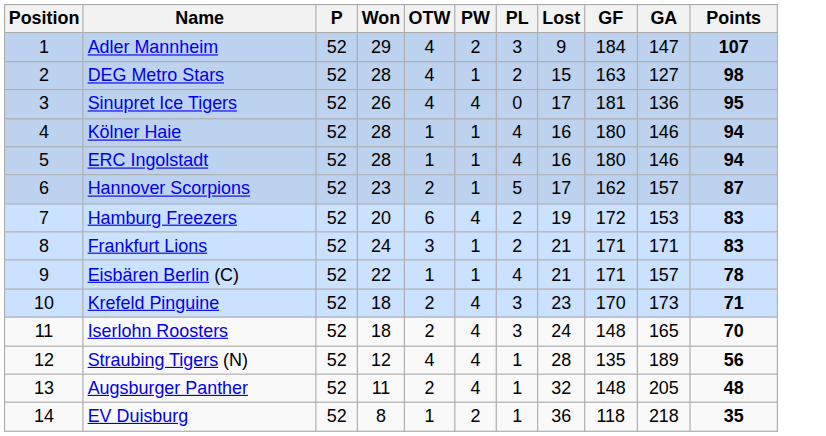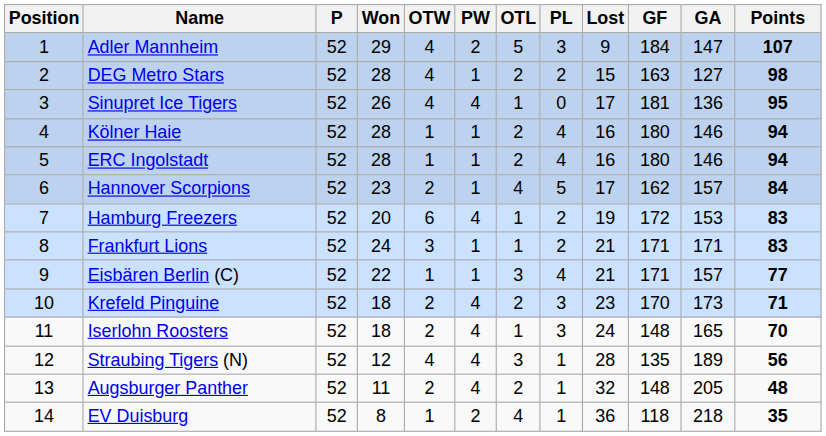 <table class="wikitable">
 <tr>
 <th width="30">Position</th>
 <th width="200">Name</th>
 <th width="30">P</th>
 <th width="30">Won</th>
 <th width="30">OTW</th>
 <th width="30">PW</th>
+<th width="30">OTL</th>
 <th width="30">PL</th>
 <th width="30">Lost</th>
 <th width="40">GF</th>
 <th width="40">GA</th>
 <th width="70">Points</th>
 </tr>
 <tr bgcolor=#BCD2EE align="center">
 <td>1</td>
 <td align="left"><a href='#'>Adler Mannheim</a></td>
 <td>52</td>
 <td>29</td>
 <td>4</td>
 <td>2</td>
+<td>5</td>
 <td>3</td>
 <td>9</td>
 <td>184</td>
 <td>147</td>
 <td><strong>107</strong></td>
 </tr>
 <tr bgcolor=#BCD2EE align="center">
 <td>2</td>
 <td align="left"><a href='#'>DEG Metro Stars</a></td>
 <td>52</td>
 <td>28</td>
 <td>4</td>
 <td>1</td>
 <td>2</td>
+<td>2</td>
 <td>15</td>
 <td>163</td>
 <td>127</td>
 <td><strong>98</strong></td>
 </tr>
 <tr bgcolor=#BCD2EE align="center">
 <td>3</td>
 <td align="left"><a href='#'>Sinupret Ice Tigers</a></td>
 <td>52</td>
 <td>26</td>
 <td>4</td>
 <td>4</td>
+<td>1</td>
 <td>0</td>
 <td>17</td>
 <td>181</td>
 <td>136</td>
 <td><strong>95</strong></td>
 </tr>
 <tr bgcolor=#BCD2EE align="center">
 <td>4</td>
 <td align="left"><a href='#'>Kölner Haie</a></td>
 <td>52</td>
 <td>28</td>
 <td>1</td>
 <td>1</td>
+<td>2</td>
 <td>4</td>
 <td>16</td>
 <td>180</td>
 <td>146</td>
 <td><strong>94</strong></td>
 </tr>
 <tr bgcolor=#BCD2EE align="center">
 <td>5</td>
 <td align="left"><a href='#'>ERC Ingolstadt</a></td>
 <td>52</td>
 <td>28</td>
 <td>1</td>
 <td>1</td>
+<td>2</td>
 <td>4</td>
 <td>16</td>
 <td>180</td>
 <td>146</td>
 <td><strong>94</strong></td>
 </tr>
 <tr bgcolor=#BCD2EE align="center">
 <td>6</td>
 <td align="left"><a href='#'>Hannover Scorpions</a></td>
 <td>52</td>
 <td>23</td>
 <td>2</td>
 <td>1</td>
+<td>4</td>
 <td>5</td>
 <td>17</td>
 <td>162</td>
 <td>157</td>
-<td><strong>87</strong></td>
+<td><strong>84</strong></td>
 </tr>
 <tr bgcolor=#CAE1FF align="center">
 <td>7</td>
 <td align="left"><a href='#'>Hamburg Freezers</a></td>
 <td>52</td>
 <td>20</td>
 <td>6</td>
 <td>4</td>
+<td>1</td>
 <td>2</td>
 <td>19</td>
 <td>172</td>
 <td>153</td>
 <td><strong>83</strong></td>
 </tr>
 <tr bgcolor=#CAE1FF align="center">
 <td>8</td>
 <td align="left"><a href='#'>Frankfurt Lions</a></td>
 <td>52</td>
 <td>24</td>
 <td>3</td>
+<td>1</td>
 <td>1</td>
 <td>2</td>
 <td>21</td>
 <td>171</td>
 <td>171</td>
 <td><strong>83</strong></td>
 </tr>
 <tr bgcolor=#CAE1FF align="center">
 <td>9</td>
 <td align="left"><a href='#'>Eisbären Berlin</a> (C)</td>
 <td>52</td>
 <td>22</td>
 <td>1</td>
 <td>1</td>
+<td>3</td>
 <td>4</td>
 <td>21</td>
 <td>171</td>
 <td>157</td>
-<td><strong>78</strong></td>
+<td><strong>77</strong></td>
 </tr>
 <tr bgcolor=#CAE1FF align="center">
 <td>10</td>
 <td align="left"><a href='#'>Krefeld Pinguine</a></td>
 <td>52</td>
 <td>18</td>
 <td>2</td>
 <td>4</td>
+<td>2</td>
 <td>3</td>
 <td>23</td>
 <td>170</td>
 <td>173</td>
 <td><strong>71</strong></td>
 </tr>
 <tr align="center">
 <td>11</td>
 <td align="left"><a href='#'>Iserlohn Roosters</a></td>
 <td>52</td>
 <td>18</td>
 <td>2</td>
 <td>4</td>
+<td>1</td>
 <td>3</td>
 <td>24</td>
 <td>148</td>
 <td>165</td>
 <td><strong>70</strong></td>
 </tr>
 <tr align="center">
 <td>12</td>
 <td align="left"><a href='#'>Straubing Tigers</a> (N)</td>
 <td>52</td>
 <td>12</td>
 <td>4</td>
 <td>4</td>
+<td>3</td>
 <td>1</td>
 <td>28</td>
 <td>135</td>
 <td>189</td>
 <td><strong>56</strong></td>
 </tr>
 <tr align="center">
 <td>13</td>
 <td align="left"><a href='#'>Augsburger Panther</a></td>
 <td>52</td>
 <td>11</td>
 <td>2</td>
 <td>4</td>
+<td>2</td>
 <td>1</td>
 <td>32</td>
 <td>148</td>
 <td>205</td>
 <td><strong>48</strong></td>
 </tr>
 <tr align="center">
 <td>14</td>
 <td align="left"><a href='#'>EV Duisburg</a></td>
 <td>52</td>
 <td>8</td>
 <td>1</td>
 <td>2</td>
+<td>4</td>
 <td>1</td>
 <td>36</td>
 <td>118</td>
 <td>218</td>
 <td><strong>35</strong></td>
 </tr>
 </table>
